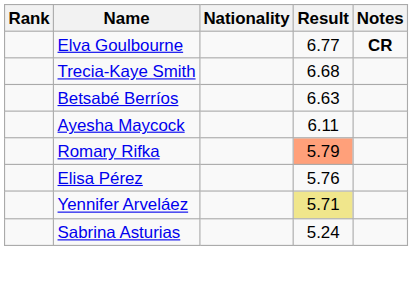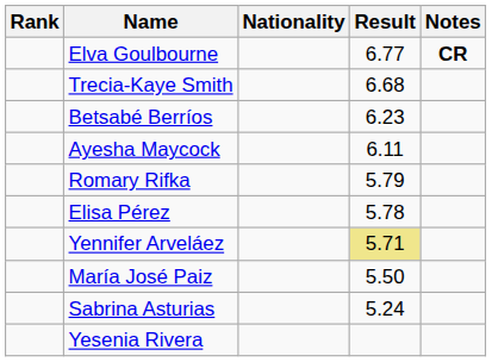 <table class="wikitable sortable" style="text-align:center;font-size:95%">
 <tr>
 <th>Rank</th>
 <th>Name</th>
 <th>Nationality</th>
 <th>Result</th>
 <th>Notes</th>
 </tr>
 <tr>
 <td></td>
 <td align=left><a href='#'>Elva Goulbourne</a></td>
 <td align=left></td>
 <td>6.77</td>
 <td><strong>CR</strong></td>
 </tr>
 <tr>
 <td></td>
 <td align=left><a href='#'>Trecia-Kaye Smith</a></td>
 <td align=left></td>
 <td>6.68</td>
 <td></td>
 </tr>
 <tr>
 <td></td>
 <td align=left><a href='#'>Betsabé Berríos</a></td>
 <td align=left></td>
-<td>6.63</td>
+<td>6.23</td>
 <td></td>
 </tr>
 <tr>
 <td></td>
 <td align=left><a href='#'>Ayesha Maycock</a></td>
 <td align=left></td>
 <td>6.11</td>
 <td></td>
 </tr>
 <tr>
 <td></td>
 <td align=left><a href='#'>Romary Rifka</a></td>
 <td align=left></td>
-<td style="background: lightsalmon;">5.79</td>
+<td>5.79</td>
 <td></td>
 </tr>
 <tr>
 <td></td>
 <td align=left><a href='#'>Elisa Pérez</a></td>
 <td align=left></td>
-<td>5.76</td>
+<td>5.78</td>
 <td></td>
 </tr>
 <tr>
 <td></td>
 <td align=left><a href='#'>Yennifer Arveláez</a></td>
 <td align=left></td>
 <td style="background: khaki;">5.71</td>
 <td></td>
 </tr>
 <tr>
 <td></td>
+<td align=left><a href='#'>María José Paiz</a></td>
+<td align=left></td>
+<td>5.50</td>
+<td></td>
+</tr>
+<tr>
+<td></td>
 <td align=left><a href='#'>Sabrina Asturias</a></td>
 <td align=left></td>
 <td>5.24</td>
 <td></td>
 </tr>
+<tr>
+<td></td>
+<td align=left><a href='#'>Yesenia Rivera</a></td>
+<td align=left></td>
+<td></td>
+<td></td>
+</tr>
 </table>
